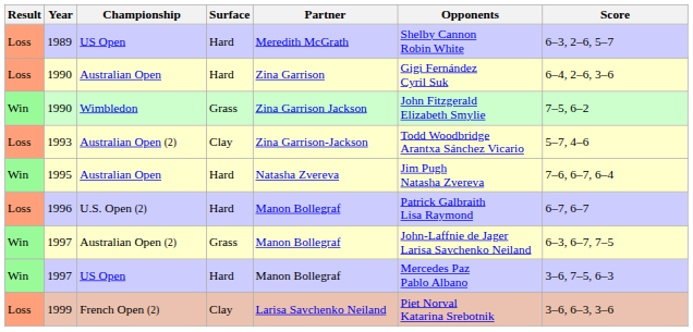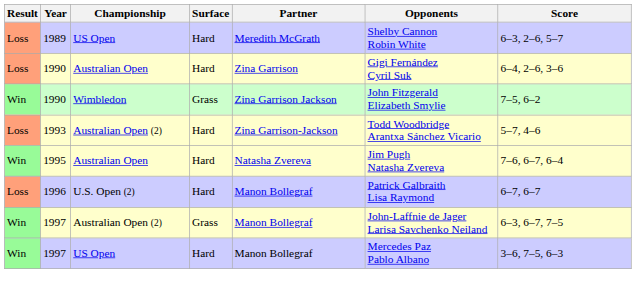 <table class="sortable wikitable">
 <tr>
 <th style="width:40px">Result</th>
 <th style="width:35px">Year</th>
 <th style="width:160px">Championship</th>
 <th style="width:50px">Surface</th>
 <th style="width:180px">Partner</th>
 <th style="width:180px">Opponents</th>
 <th style="width:180px" class="unsortable">Score</th>
 </tr>
 <tr style="background:#ccccff;">
 <td style="background:#ffa07a;">Loss</td>
 <td>1989</td>
 <td><a href='#'>US Open</a></td>
 <td>Hard</td>
 <td> <a href='#'>Meredith McGrath</a></td>
 <td> <a href='#'>Shelby Cannon</a><br> <a href='#'>Robin White</a></td>
 <td>6–3, 2–6, 5–7</td>
 </tr>
 <tr style="background:#ffffcc;">
 <td style="background:#ffa07a;">Loss</td>
 <td>1990</td>
 <td><a href='#'>Australian Open</a></td>
 <td>Hard</td>
 <td> <a href='#'>Zina Garrison</a></td>
 <td> <a href='#'>Gigi Fernández</a> <br>  <a href='#'>Cyril Suk</a></td>
 <td>6–4, 2–6, 3–6</td>
 </tr>
 <tr style="background:#ccffcc;">
 <td style="background:#98fb98;">Win</td>
 <td>1990</td>
 <td><a href='#'>Wimbledon</a></td>
 <td>Grass</td>
 <td> <a href='#'>Zina Garrison Jackson</a></td>
 <td> <a href='#'>John Fitzgerald</a> <br>  <a href='#'>Elizabeth Smylie</a></td>
 <td>7–5, 6–2</td>
 </tr>
 <tr style="background:#ffffcc;">
 <td style="background:#ffa07a;">Loss</td>
 <td>1993</td>
 <td><a href='#'>Australian Open</a> <small>(2) </small></td>
-<td>Clay</td>
+<td>Hard</td>
 <td> <a href='#'>Zina Garrison-Jackson</a></td>
 <td> <a href='#'>Todd Woodbridge</a><br> <a href='#'>Arantxa Sánchez Vicario</a></td>
 <td>5–7, 4–6</td>
 </tr>
 <tr style="background:#ffffcc;">
 <td style="background:#98fb98;">Win</td>
 <td>1995</td>
 <td><a href='#'>Australian Open</a></td>
 <td>Hard</td>
 <td> <a href='#'>Natasha Zvereva</a></td>
 <td> <a href='#'>Jim Pugh</a><br> <a href='#'>Natasha Zvereva</a></td>
 <td>7–6, 6–7, 6–4</td>
 </tr>
 <tr style="background:#ccccff;">
 <td style="background:#ffa07a;">Loss</td>
 <td>1996</td>
 <td>U.S. Open <small>(2) </small></td>
 <td>Hard</td>
 <td> <a href='#'>Manon Bollegraf</a></td>
 <td> <a href='#'>Patrick Galbraith</a><br> <a href='#'>Lisa Raymond</a></td>
 <td>6–7, 6–7</td>
 </tr>
 <tr style="background:#ffffcc;">
 <td style="background:#98fb98;">Win</td>
 <td>1997</td>
 <td>Australian Open <small>(2) </small></td>
 <td>Grass</td>
 <td> <a href='#'>Manon Bollegraf</a></td>
 <td> <a href='#'>John-Laffnie de Jager</a> <br>  <a href='#'>Larisa Savchenko Neiland</a></td>
 <td>6–3, 6–7, 7–5</td>
 </tr>
 <tr style="background:#ccccff;">
 <td style="background:#98fb98;">Win</td>
 <td>1997</td>
 <td><a href='#'>US Open</a></td>
 <td>Hard</td>
 <td> Manon Bollegraf</td>
 <td> <a href='#'>Mercedes Paz</a> <br>  <a href='#'>Pablo Albano</a></td>
 <td>3–6, 7–5, 6–3</td>
 </tr>
-<tr style="background:#ebc2af;">
-<td style="background:#ffa07a;">Loss</td>
-<td>1999</td>
-<td>French Open <small>(2) </small></td>
-<td>Clay</td>
-<td> <a href='#'>Larisa Savchenko Neiland</a></td>
-<td> <a href='#'>Piet Norval</a><br> <a href='#'>Katarina Srebotnik</a></td>
-<td>3–6, 6–3, 3–6</td>
-</tr>
 </table>
